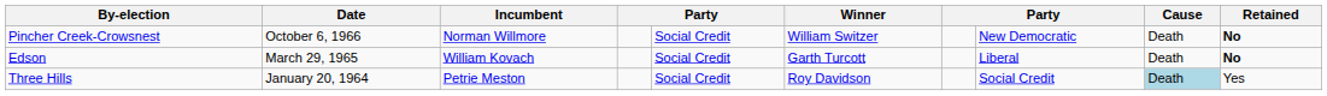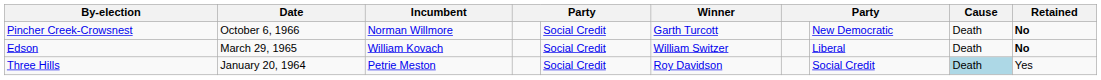 <table class=wikitable style="width:100%">
 <tr>
 <th>By-election</th>
 <th>Date</th>
 <th>Incumbent</th>
 <th colspan=2>Party</th>
 <th>Winner</th>
 <th colspan=2>Party</th>
 <th>Cause</th>
 <th>Retained</th>
 </tr>
 <tr>
 <td><a href='#'>Pincher Creek-Crowsnest</a></td>
 <td>October 6, 1966</td>
 <td><a href='#'>Norman Willmore</a></td>
 <td>    </td>
 <td><a href='#'>Social Credit</a></td>
-<td><a href='#'>William Switzer</a></td>
+<td><a href='#'>Garth Turcott</a></td>
 <td>    </td>
 <td><a href='#'>New Democratic</a></td>
 <td>Death</td>
 <td><strong>No</strong></td>
 </tr>
 <tr>
 <td><a href='#'>Edson</a></td>
 <td>March 29, 1965</td>
 <td><a href='#'>William Kovach</a></td>
 <td>    </td>
 <td><a href='#'>Social Credit</a></td>
-<td><a href='#'>Garth Turcott</a></td>
+<td><a href='#'>William Switzer</a></td>
 <td>    </td>
 <td><a href='#'>Liberal</a></td>
 <td>Death</td>
 <td><strong>No</strong></td>
 </tr>
 <tr>
 <td><a href='#'>Three Hills</a></td>
 <td>January 20, 1964</td>
 <td><a href='#'>Petrie Meston</a></td>
 <td>    </td>
 <td><a href='#'>Social Credit</a></td>
 <td><a href='#'>Roy Davidson</a></td>
 <td>    </td>
 <td><a href='#'>Social Credit</a></td>
 <td style="background: lightblue;">Death</td>
 <td>Yes</td>
 </tr>
 </table>
